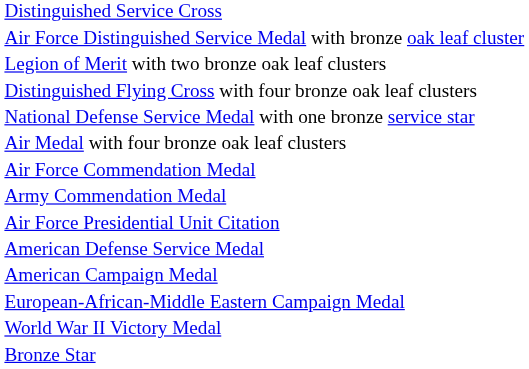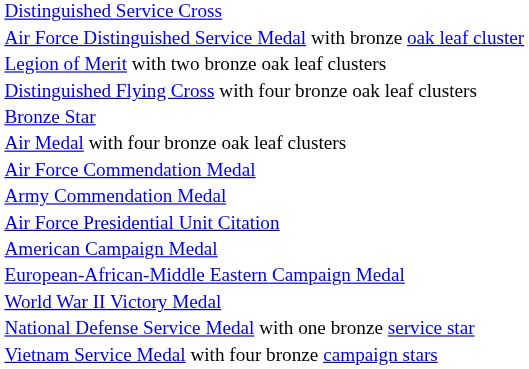 <table>
 <tr>
 <td></td>
 <td><a href='#'>Distinguished Service Cross</a></td>
 </tr>
 <tr>
 <td></td>
 <td><a href='#'>Air Force Distinguished Service Medal</a> with bronze <a href='#'>oak leaf cluster</a></td>
 </tr>
 <tr>
 <td></td>
 <td><a href='#'>Legion of Merit</a> with two bronze oak leaf clusters</td>
 </tr>
 <tr>
 <td></td>
 <td><a href='#'>Distinguished Flying Cross</a> with four bronze oak leaf clusters</td>
 </tr>
 <tr>
 <td></td>
-<td><a href='#'>National Defense Service Medal</a> with one bronze <a href='#'>service star</a></td>
+<td><a href='#'>Bronze Star</a></td>
 </tr>
 <tr>
 <td></td>
 <td><a href='#'>Air Medal</a> with four bronze oak leaf clusters</td>
 </tr>
 <tr>
 <td></td>
 <td><a href='#'>Air Force Commendation Medal</a></td>
 </tr>
 <tr>
 <td></td>
 <td><a href='#'>Army Commendation Medal</a></td>
 </tr>
 <tr>
 <td></td>
 <td><a href='#'>Air Force Presidential Unit Citation</a></td>
 </tr>
 <tr>
 <td></td>
-<td><a href='#'>American Defense Service Medal</a></td>
-</tr>
-<tr>
-<td></td>
 <td><a href='#'>American Campaign Medal</a></td>
 </tr>
 <tr>
 <td></td>
 <td><a href='#'>European-African-Middle Eastern Campaign Medal</a></td>
 </tr>
 <tr>
 <td></td>
 <td><a href='#'>World War II Victory Medal</a></td>
 </tr>
 <tr>
 <td></td>
-<td><a href='#'>Bronze Star</a></td>
+<td><a href='#'>National Defense Service Medal</a> with one bronze <a href='#'>service star</a></td>
+</tr>
+<tr>
+<td></td>
+<td><a href='#'>Vietnam Service Medal</a> with four bronze <a href='#'>campaign stars</a></td>
 </tr>
 <tr>
 </tr>
 </table>
